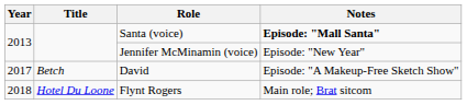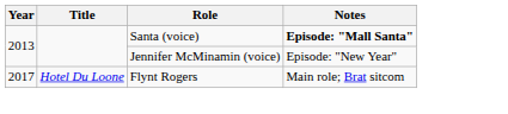 <table class="wikitable sortable">
 <tr>
 <th>Year</th>
 <th>Title</th>
 <th>Role</th>
 <th class="unsortable">Notes</th>
 </tr>
 <tr>
 <td rowspan="2">2013</td>
 <td rowspan="2"><em></em></td>
 <td>Santa (voice)</td>
 <td><strong>Episode: "Mall Santa"</strong></td>
 </tr>
 <tr>
 <td>Jennifer McMinamin (voice)</td>
 <td>Episode: "New Year"</td>
 </tr>
 <tr>
 <td>2017</td>
-<td><em>Betch</em></td>
-<td>David</td>
-<td>Episode: "A Makeup-Free Sketch Show"</td>
-</tr>
-<tr>
-<td>2018</td>
 <td><em><a href='#'>Hotel Du Loone</a></em></td>
 <td>Flynt Rogers</td>
 <td>Main role; <a href='#'>Brat</a> sitcom</td>
 </tr>
 </table>
